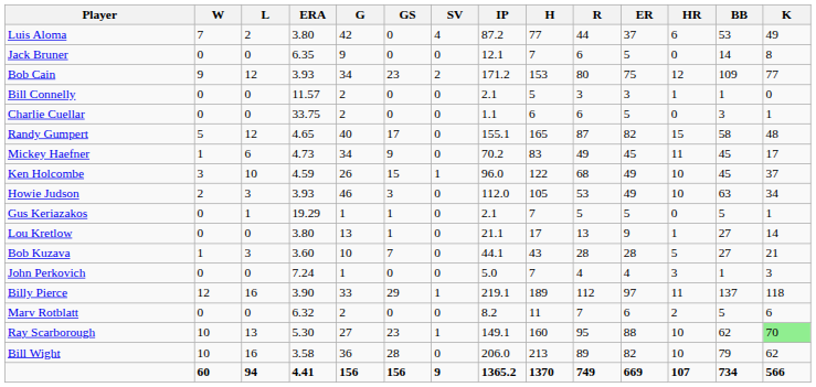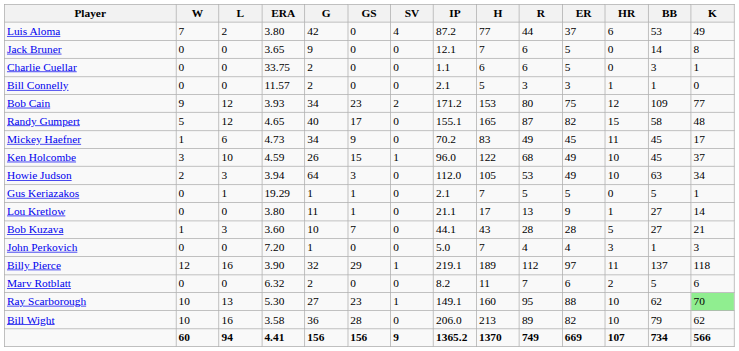 <table class="wikitable sortable">
 <tr>
 <th width="20%">Player</th>
 <th width="5%">W</th>
 <th width="5%">L</th>
 <th width="5%">ERA</th>
 <th width="5%">G</th>
 <th width="5%">GS</th>
 <th width="5%">SV</th>
 <th width="5%">IP</th>
 <th width="5%">H</th>
 <th width="5%">R</th>
 <th width="5%">ER</th>
 <th width="5%">HR</th>
 <th width="5%">BB</th>
 <th width="5%">K</th>
 </tr>
 <tr>
 <td><a href='#'>Luis Aloma</a></td>
 <td>7</td>
 <td>2</td>
 <td>3.80</td>
 <td>42</td>
 <td>0</td>
 <td>4</td>
 <td>87.2</td>
 <td>77</td>
 <td>44</td>
 <td>37</td>
 <td>6</td>
 <td>53</td>
 <td>49</td>
 </tr>
 <tr>
 <td><a href='#'>Jack Bruner</a></td>
 <td>0</td>
 <td>0</td>
-<td>6.35</td>
+<td>3.65</td>
 <td>9</td>
 <td>0</td>
 <td>0</td>
 <td>12.1</td>
 <td>7</td>
 <td>6</td>
 <td>5</td>
 <td>0</td>
 <td>14</td>
 <td>8</td>
 </tr>
 <tr>
-<td><a href='#'>Bob Cain</a></td>
-<td>9</td>
-<td>12</td>
-<td>3.93</td>
-<td>34</td>
-<td>23</td>
+<td><a href='#'>Charlie Cuellar</a></td>
+<td>0</td>
+<td>0</td>
+<td>33.75</td>
 <td>2</td>
-<td>171.2</td>
-<td>153</td>
-<td>80</td>
-<td>75</td>
-<td>12</td>
-<td>109</td>
-<td>77</td>
+<td>0</td>
+<td>0</td>
+<td>1.1</td>
+<td>6</td>
+<td>6</td>
+<td>5</td>
+<td>0</td>
+<td>3</td>
+<td>1</td>
 </tr>
 <tr>
 <td><a href='#'>Bill Connelly</a></td>
 <td>0</td>
 <td>0</td>
 <td>11.57</td>
 <td>2</td>
 <td>0</td>
 <td>0</td>
 <td>2.1</td>
 <td>5</td>
 <td>3</td>
 <td>3</td>
 <td>1</td>
 <td>1</td>
 <td>0</td>
 </tr>
 <tr>
-<td><a href='#'>Charlie Cuellar</a></td>
-<td>0</td>
-<td>0</td>
-<td>33.75</td>
+<td><a href='#'>Bob Cain</a></td>
+<td>9</td>
+<td>12</td>
+<td>3.93</td>
+<td>34</td>
+<td>23</td>
 <td>2</td>
-<td>0</td>
-<td>0</td>
-<td>1.1</td>
-<td>6</td>
-<td>6</td>
-<td>5</td>
-<td>0</td>
-<td>3</td>
-<td>1</td>
+<td>171.2</td>
+<td>153</td>
+<td>80</td>
+<td>75</td>
+<td>12</td>
+<td>109</td>
+<td>77</td>
 </tr>
 <tr>
 <td><a href='#'>Randy Gumpert</a></td>
 <td>5</td>
 <td>12</td>
 <td>4.65</td>
 <td>40</td>
 <td>17</td>
 <td>0</td>
 <td>155.1</td>
 <td>165</td>
 <td>87</td>
 <td>82</td>
 <td>15</td>
 <td>58</td>
 <td>48</td>
 </tr>
 <tr>
 <td><a href='#'>Mickey Haefner</a></td>
 <td>1</td>
 <td>6</td>
 <td>4.73</td>
 <td>34</td>
 <td>9</td>
 <td>0</td>
 <td>70.2</td>
 <td>83</td>
 <td>49</td>
 <td>45</td>
 <td>11</td>
 <td>45</td>
 <td>17</td>
 </tr>
 <tr>
 <td><a href='#'>Ken Holcombe</a></td>
 <td>3</td>
 <td>10</td>
 <td>4.59</td>
 <td>26</td>
 <td>15</td>
 <td>1</td>
 <td>96.0</td>
 <td>122</td>
 <td>68</td>
 <td>49</td>
 <td>10</td>
 <td>45</td>
 <td>37</td>
 </tr>
 <tr>
 <td><a href='#'>Howie Judson</a></td>
 <td>2</td>
 <td>3</td>
-<td>3.93</td>
-<td>46</td>
+<td>3.94</td>
+<td>64</td>
 <td>3</td>
 <td>0</td>
 <td>112.0</td>
 <td>105</td>
 <td>53</td>
 <td>49</td>
 <td>10</td>
 <td>63</td>
 <td>34</td>
 </tr>
 <tr>
 <td><a href='#'>Gus Keriazakos</a></td>
 <td>0</td>
 <td>1</td>
 <td>19.29</td>
 <td>1</td>
 <td>1</td>
 <td>0</td>
 <td>2.1</td>
 <td>7</td>
 <td>5</td>
 <td>5</td>
 <td>0</td>
 <td>5</td>
 <td>1</td>
 </tr>
 <tr>
 <td><a href='#'>Lou Kretlow</a></td>
 <td>0</td>
 <td>0</td>
 <td>3.80</td>
-<td>13</td>
+<td>11</td>
 <td>1</td>
 <td>0</td>
 <td>21.1</td>
 <td>17</td>
 <td>13</td>
 <td>9</td>
 <td>1</td>
 <td>27</td>
 <td>14</td>
 </tr>
 <tr>
 <td><a href='#'>Bob Kuzava</a></td>
 <td>1</td>
 <td>3</td>
 <td>3.60</td>
 <td>10</td>
 <td>7</td>
 <td>0</td>
 <td>44.1</td>
 <td>43</td>
 <td>28</td>
 <td>28</td>
 <td>5</td>
 <td>27</td>
 <td>21</td>
 </tr>
 <tr>
 <td><a href='#'>John Perkovich</a></td>
 <td>0</td>
 <td>0</td>
-<td>7.24</td>
+<td>7.20</td>
 <td>1</td>
 <td>0</td>
 <td>0</td>
 <td>5.0</td>
 <td>7</td>
 <td>4</td>
 <td>4</td>
 <td>3</td>
 <td>1</td>
 <td>3</td>
 </tr>
 <tr>
 <td><a href='#'>Billy Pierce</a></td>
 <td>12</td>
 <td>16</td>
 <td>3.90</td>
-<td>33</td>
+<td>32</td>
 <td>29</td>
 <td>1</td>
 <td>219.1</td>
 <td>189</td>
 <td>112</td>
 <td>97</td>
 <td>11</td>
 <td>137</td>
 <td>118</td>
 </tr>
 <tr>
 <td><a href='#'>Marv Rotblatt</a></td>
 <td>0</td>
 <td>0</td>
 <td>6.32</td>
 <td>2</td>
 <td>0</td>
 <td>0</td>
 <td>8.2</td>
 <td>11</td>
 <td>7</td>
 <td>6</td>
 <td>2</td>
 <td>5</td>
 <td>6</td>
 </tr>
 <tr>
 <td><a href='#'>Ray Scarborough</a></td>
 <td>10</td>
 <td>13</td>
 <td>5.30</td>
 <td>27</td>
 <td>23</td>
 <td>1</td>
 <td>149.1</td>
 <td>160</td>
 <td>95</td>
 <td>88</td>
 <td>10</td>
 <td>62</td>
 <td style="background: lightgreen;">70</td>
 </tr>
 <tr>
 <td><a href='#'>Bill Wight</a></td>
 <td>10</td>
 <td>16</td>
 <td>3.58</td>
 <td>36</td>
 <td>28</td>
 <td>0</td>
 <td>206.0</td>
 <td>213</td>
 <td>89</td>
 <td>82</td>
 <td>10</td>
 <td>79</td>
 <td>62</td>
 </tr>
 <tr class="sortbottom">
 <td></td>
 <td><strong>60</strong></td>
 <td><strong>94</strong></td>
 <td><strong>4.41</strong></td>
 <td><strong>156</strong></td>
 <td><strong>156</strong></td>
 <td><strong>9</strong></td>
 <td><strong>1365.2</strong></td>
 <td><strong>1370</strong></td>
 <td><strong>749</strong></td>
 <td><strong>669</strong></td>
 <td><strong>107</strong></td>
 <td><strong>734</strong></td>
 <td><strong>566</strong></td>
 </tr>
 </table>
